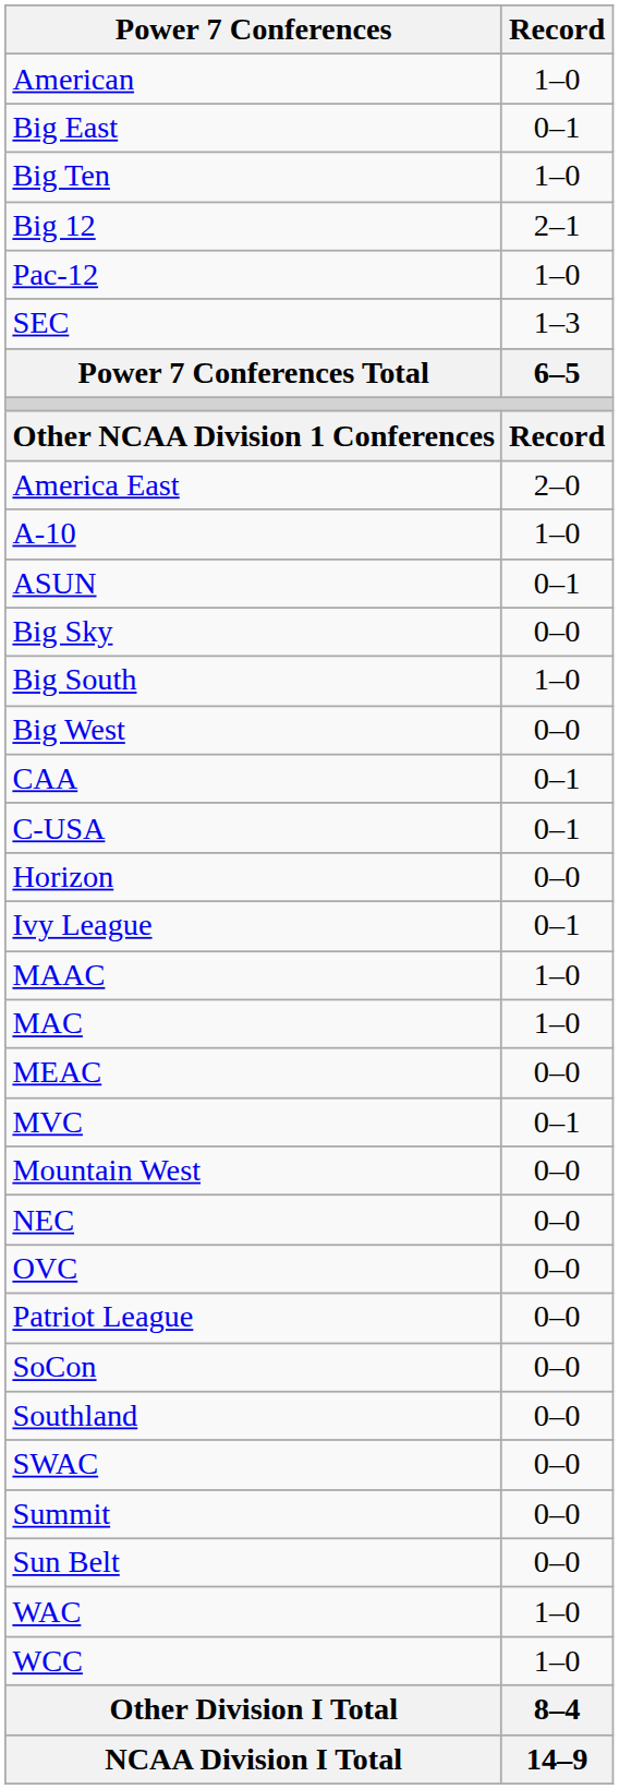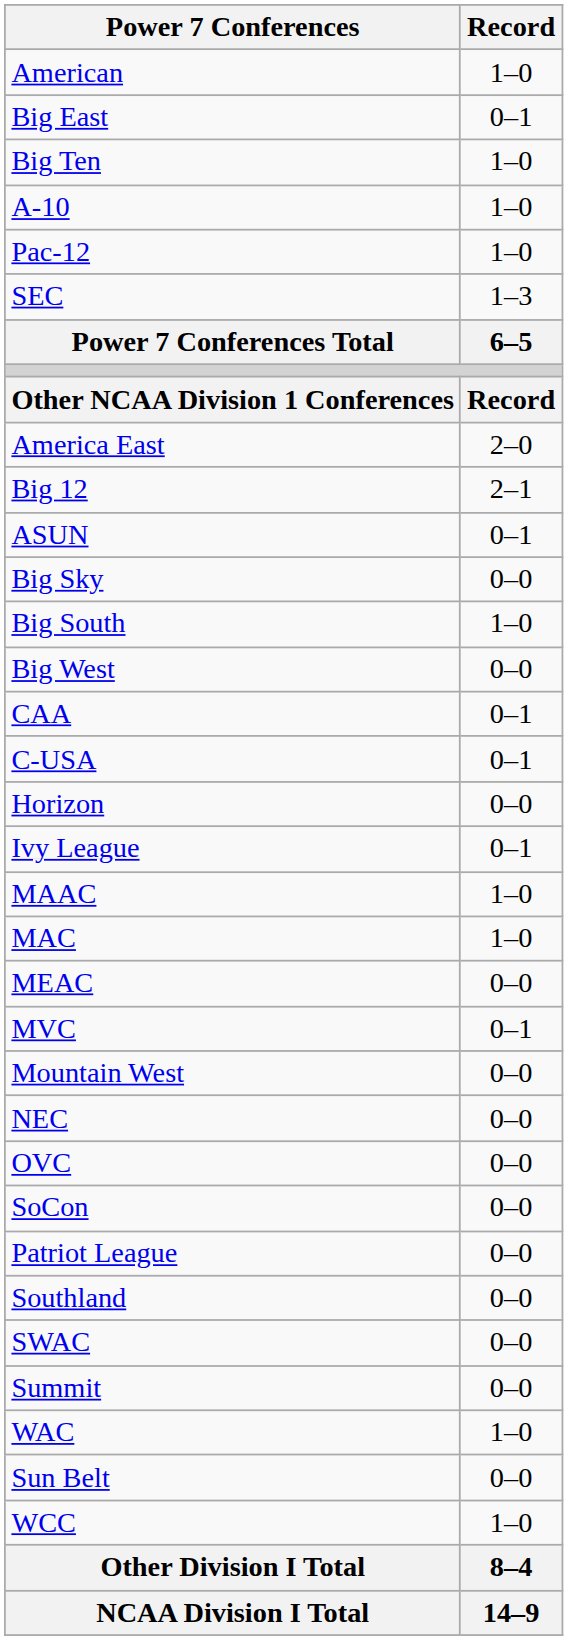 <table class="wikitable">
 <tr>
 <th>Power 7 Conferences</th>
 <th>Record</th>
 </tr>
 <tr>
 <td><a href='#'>American</a></td>
 <td align=center>1–0</td>
 </tr>
 <tr>
 <td><a href='#'>Big East</a></td>
 <td align=center>0–1</td>
 </tr>
 <tr>
 <td><a href='#'>Big Ten</a></td>
 <td align=center>1–0</td>
 </tr>
 <tr>
-<td><a href='#'>Big 12</a></td>
-<td align=center>2–1</td>
+<td><a href='#'>A-10</a></td>
+<td align=center>1–0</td>
 </tr>
 <tr>
 <td><a href='#'>Pac-12</a></td>
 <td align=center>1–0</td>
 </tr>
 <tr>
 <td><a href='#'>SEC</a></td>
 <td align=center>1–3</td>
 </tr>
 <tr>
 <th>Power 7 Conferences Total</th>
 <th>6–5</th>
 </tr>
 <tr>
 <th colspan="2" style="background:lightgrey;"></th>
 </tr>
 <tr>
 <th>Other NCAA Division 1 Conferences</th>
 <th>Record</th>
 </tr>
 <tr>
 <td><a href='#'>America East</a></td>
 <td align=center>2–0</td>
 </tr>
 <tr>
-<td><a href='#'>A-10</a></td>
-<td align=center>1–0</td>
+<td><a href='#'>Big 12</a></td>
+<td align=center>2–1</td>
 </tr>
 <tr>
 <td><a href='#'>ASUN</a></td>
 <td align=center>0–1</td>
 </tr>
 <tr>
 <td><a href='#'>Big Sky</a></td>
 <td align=center>0–0</td>
 </tr>
 <tr>
 <td><a href='#'>Big South</a></td>
 <td align=center>1–0</td>
 </tr>
 <tr>
 <td><a href='#'>Big West</a></td>
 <td align=center>0–0</td>
 </tr>
 <tr>
 <td><a href='#'>CAA</a></td>
 <td align=center>0–1</td>
 </tr>
 <tr>
 <td><a href='#'>C-USA</a></td>
 <td align=center>0–1</td>
 </tr>
 <tr>
 <td><a href='#'>Horizon</a></td>
 <td align=center>0–0</td>
 </tr>
 <tr>
 <td><a href='#'>Ivy League</a></td>
 <td align=center>0–1</td>
 </tr>
 <tr>
 <td><a href='#'>MAAC</a></td>
 <td align=center>1–0</td>
 </tr>
 <tr>
 <td><a href='#'>MAC</a></td>
 <td align=center>1–0</td>
 </tr>
 <tr>
 <td><a href='#'>MEAC</a></td>
 <td align=center>0–0</td>
 </tr>
 <tr>
 <td><a href='#'>MVC</a></td>
 <td align=center>0–1</td>
 </tr>
 <tr>
 <td><a href='#'>Mountain West</a></td>
 <td align=center>0–0</td>
 </tr>
 <tr>
 <td><a href='#'>NEC</a></td>
 <td align=center>0–0</td>
 </tr>
 <tr>
 <td><a href='#'>OVC</a></td>
 <td align=center>0–0</td>
 </tr>
 <tr>
-<td><a href='#'>Patriot League</a></td>
+<td><a href='#'>SoCon</a></td>
 <td align=center>0–0</td>
 </tr>
 <tr>
-<td><a href='#'>SoCon</a></td>
+<td><a href='#'>Patriot League</a></td>
 <td align=center>0–0</td>
 </tr>
 <tr>
 <td><a href='#'>Southland</a></td>
 <td align=center>0–0</td>
 </tr>
 <tr>
 <td><a href='#'>SWAC</a></td>
 <td align=center>0–0</td>
 </tr>
 <tr>
 <td><a href='#'>Summit</a></td>
 <td align=center>0–0</td>
 </tr>
 <tr>
+<td><a href='#'>WAC</a></td>
+<td align=center>1–0</td>
+</tr>
+<tr>
 <td><a href='#'>Sun Belt</a></td>
 <td align=center>0–0</td>
-</tr>
-<tr>
-<td><a href='#'>WAC</a></td>
-<td align=center>1–0</td>
 </tr>
 <tr>
 <td><a href='#'>WCC</a></td>
 <td align=center>1–0</td>
 </tr>
 <tr>
 <th>Other Division I Total</th>
 <th>8–4</th>
 </tr>
 <tr>
 <th>NCAA Division I Total</th>
 <th>14–9</th>
 </tr>
 </table>
